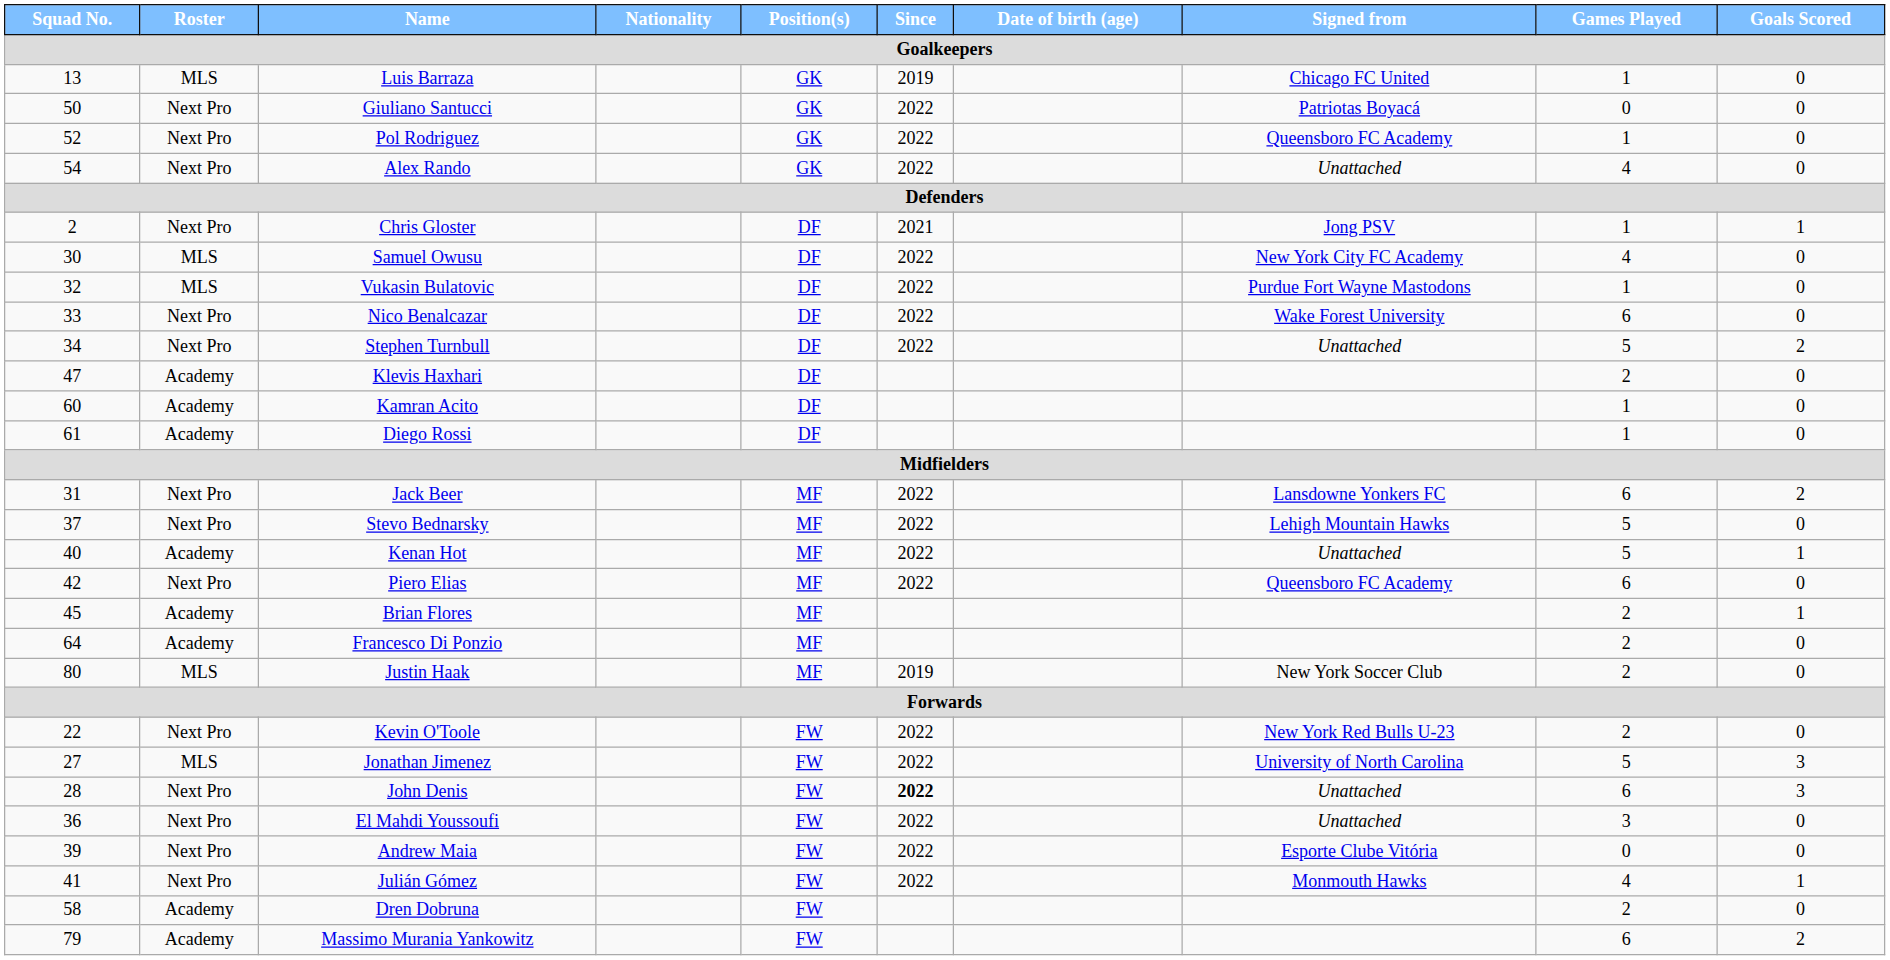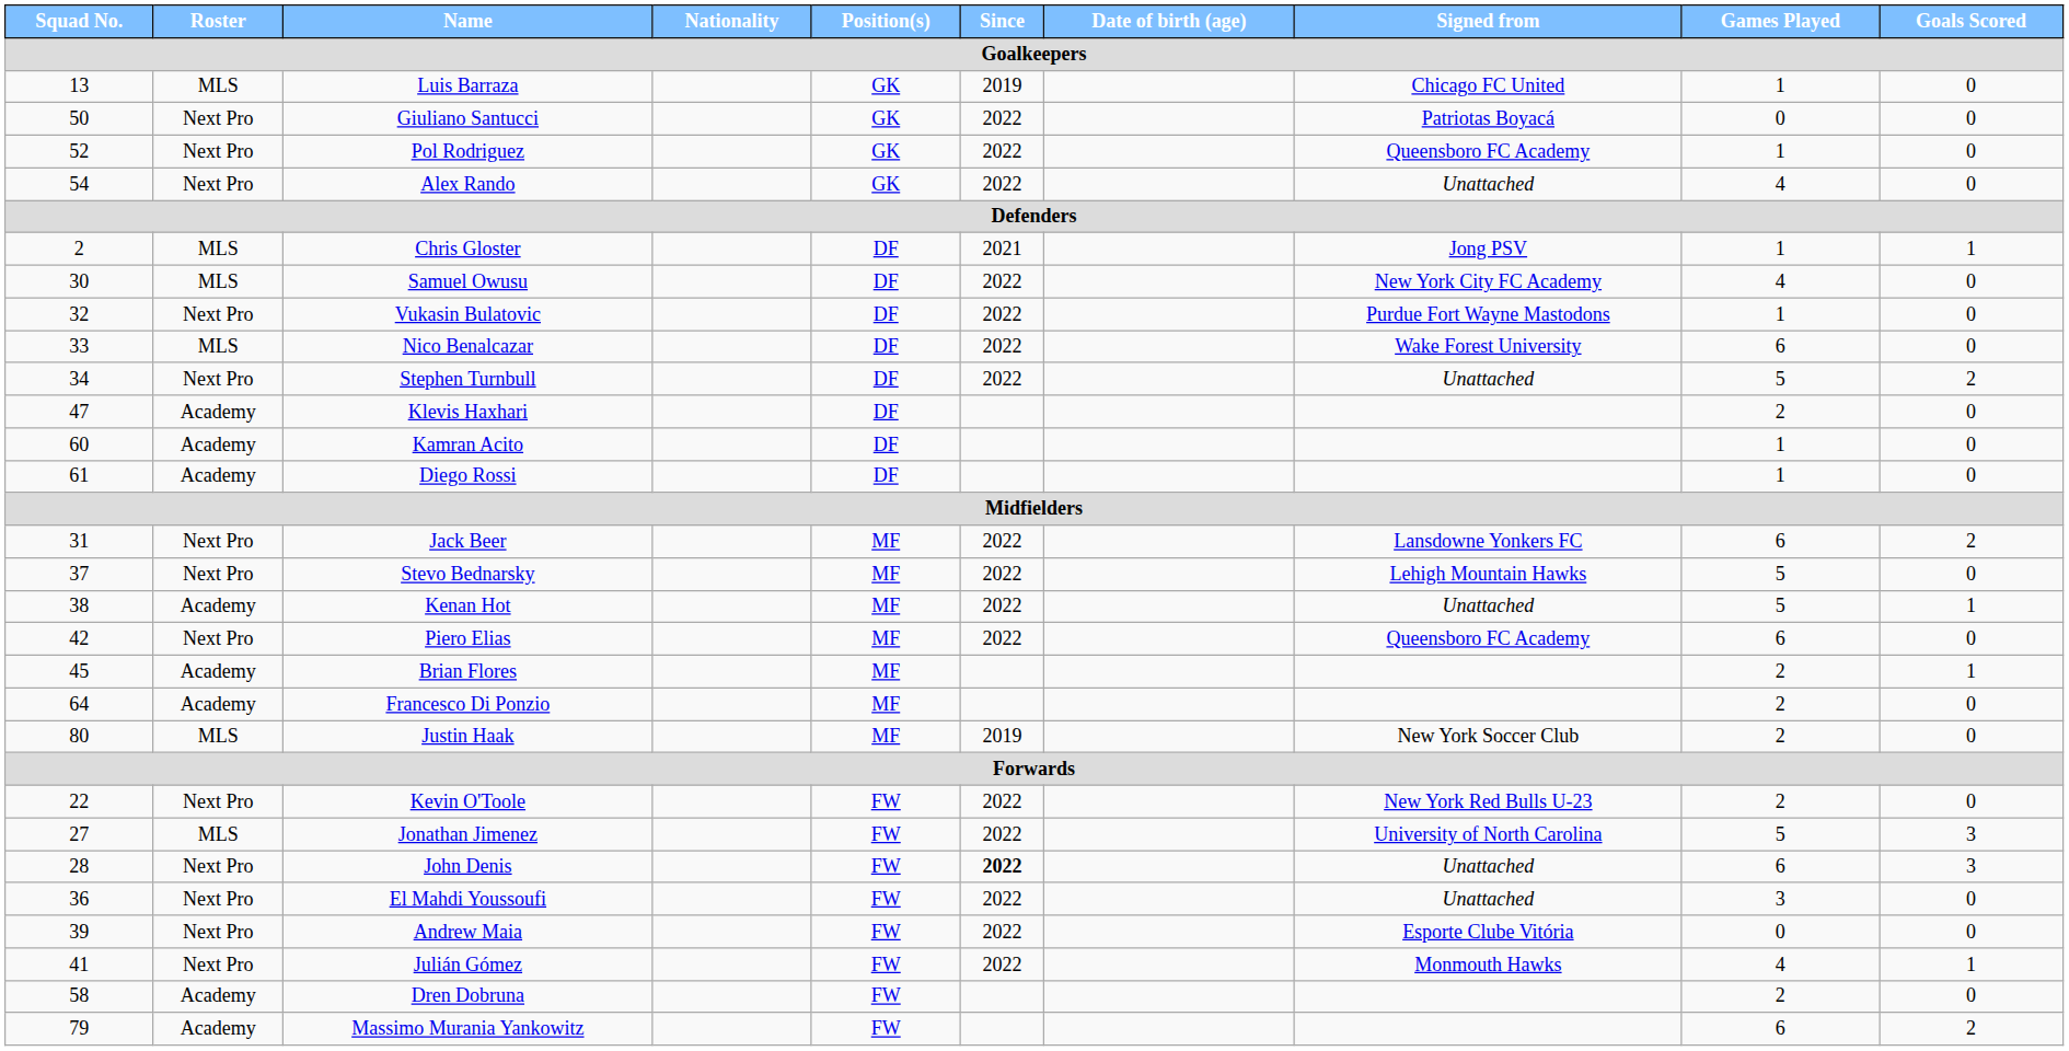 <table class="wikitable" style="text-align:center; font-size:90%; width:95%;">
 <tr>
 <th style="background:#7EBFFF; color:#fff;  border:1px solid #0e0e0e; text-align:center;">Squad No.</th>
 <th style="background:#7EBFFF; color:#fff;  border:1px solid #0e0e0e; text-align:center;">Roster</th>
 <th style="background:#7EBFFF; color:#fff;  border:1px solid #0e0e0e; text-align:center;">Name</th>
 <th style="background:#7EBFFF; color:#fff;  border:1px solid #0e0e0e; text-align:center;">Nationality</th>
 <th style="background:#7EBFFF; color:#fff;  border:1px solid #0e0e0e; text-align:center;">Position(s)</th>
 <th style="background:#7EBFFF; color:#fff;  border:1px solid #0e0e0e; text-align:center;">Since</th>
 <th style="background:#7EBFFF; color:#fff;  border:1px solid #0e0e0e; text-align:center;">Date of birth (age)</th>
 <th style="background:#7EBFFF; color:#fff;  border:1px solid #0e0e0e; text-align:center;">Signed from</th>
 <th style="background:#7EBFFF; color:#fff;  border:1px solid #0e0e0e; text-align:center;">Games Played</th>
 <th style="background:#7EBFFF; color:#fff;  border:1px solid #0e0e0e; text-align:center;">Goals Scored</th>
 </tr>
 <tr>
 <th colspan="10" style="background:#dcdcdc; text-align:center;">Goalkeepers</th>
 </tr>
 <tr>
 <td>13</td>
 <td>MLS</td>
 <td><a href='#'>Luis Barraza</a></td>
 <td></td>
 <td><a href='#'>GK</a></td>
 <td>2019</td>
 <td></td>
 <td><a href='#'>Chicago FC United</a></td>
 <td>1</td>
 <td>0</td>
 </tr>
 <tr>
 <td>50</td>
 <td>Next Pro</td>
 <td><a href='#'>Giuliano Santucci</a></td>
 <td></td>
 <td><a href='#'>GK</a></td>
 <td>2022</td>
 <td></td>
 <td><a href='#'>Patriotas Boyacá</a></td>
 <td>0</td>
 <td>0</td>
 </tr>
 <tr>
 <td>52</td>
 <td>Next Pro</td>
 <td><a href='#'>Pol Rodriguez</a></td>
 <td></td>
 <td><a href='#'>GK</a></td>
 <td>2022</td>
 <td></td>
 <td><a href='#'>Queensboro FC Academy</a></td>
 <td>1</td>
 <td>0</td>
 </tr>
 <tr>
 <td>54</td>
 <td>Next Pro</td>
 <td><a href='#'>Alex Rando</a></td>
 <td></td>
 <td><a href='#'>GK</a></td>
 <td>2022</td>
 <td></td>
 <td><em>Unattached</em></td>
 <td>4</td>
 <td>0</td>
 </tr>
 <tr>
 <th colspan="10" style="background:#dcdcdc; text-align:center;">Defenders</th>
 </tr>
 <tr>
 <td>2</td>
-<td>Next Pro</td>
+<td>MLS</td>
 <td><a href='#'>Chris Gloster</a></td>
 <td></td>
 <td><a href='#'>DF</a></td>
 <td>2021</td>
 <td></td>
 <td><a href='#'>Jong PSV</a></td>
 <td>1</td>
 <td>1</td>
 </tr>
 <tr>
 <td>30</td>
 <td>MLS</td>
 <td><a href='#'>Samuel Owusu</a></td>
 <td></td>
 <td><a href='#'>DF</a></td>
 <td>2022</td>
 <td></td>
 <td><a href='#'>New York City FC Academy</a></td>
 <td>4</td>
 <td>0</td>
 </tr>
 <tr>
 <td>32</td>
-<td>MLS</td>
+<td>Next Pro</td>
 <td><a href='#'>Vukasin Bulatovic</a></td>
 <td></td>
 <td><a href='#'>DF</a></td>
 <td>2022</td>
 <td></td>
 <td><a href='#'>Purdue Fort Wayne Mastodons</a></td>
 <td>1</td>
 <td>0</td>
 </tr>
 <tr>
 <td>33</td>
-<td>Next Pro</td>
+<td>MLS</td>
 <td><a href='#'>Nico Benalcazar</a></td>
 <td></td>
 <td><a href='#'>DF</a></td>
 <td>2022</td>
 <td></td>
 <td><a href='#'>Wake Forest University</a></td>
 <td>6</td>
 <td>0</td>
 </tr>
 <tr>
 <td>34</td>
 <td>Next Pro</td>
 <td><a href='#'>Stephen Turnbull</a></td>
 <td></td>
 <td><a href='#'>DF</a></td>
 <td>2022</td>
 <td></td>
 <td><em>Unattached</em></td>
 <td>5</td>
 <td>2</td>
 </tr>
 <tr>
 <td>47</td>
 <td>Academy</td>
 <td><a href='#'>Klevis Haxhari</a></td>
 <td></td>
 <td><a href='#'>DF</a></td>
 <td></td>
 <td></td>
 <td></td>
 <td>2</td>
 <td>0</td>
 </tr>
 <tr>
 <td>60</td>
 <td>Academy</td>
 <td><a href='#'>Kamran Acito</a></td>
 <td></td>
 <td><a href='#'>DF</a></td>
 <td></td>
 <td></td>
 <td></td>
 <td>1</td>
 <td>0</td>
 </tr>
 <tr>
 <td>61</td>
 <td>Academy</td>
 <td><a href='#'>Diego Rossi</a></td>
 <td></td>
 <td><a href='#'>DF</a></td>
 <td></td>
 <td></td>
 <td></td>
 <td>1</td>
 <td>0</td>
 </tr>
 <tr>
 <th colspan="10" style="background:#dcdcdc; text-align:center;">Midfielders</th>
 </tr>
 <tr>
 <td>31</td>
 <td>Next Pro</td>
 <td><a href='#'>Jack Beer</a></td>
 <td></td>
 <td><a href='#'>MF</a></td>
 <td>2022</td>
 <td></td>
 <td><a href='#'>Lansdowne Yonkers FC</a></td>
 <td>6</td>
 <td>2</td>
 </tr>
 <tr>
 <td>37</td>
 <td>Next Pro</td>
 <td><a href='#'>Stevo Bednarsky</a></td>
 <td></td>
 <td><a href='#'>MF</a></td>
 <td>2022</td>
 <td></td>
 <td><a href='#'>Lehigh Mountain Hawks</a></td>
 <td>5</td>
 <td>0</td>
 </tr>
 <tr>
-<td>40</td>
+<td>38</td>
 <td>Academy</td>
 <td><a href='#'>Kenan Hot</a></td>
 <td></td>
 <td><a href='#'>MF</a></td>
 <td>2022</td>
 <td></td>
 <td><em>Unattached</em></td>
 <td>5</td>
 <td>1</td>
 </tr>
 <tr>
 <td>42</td>
 <td>Next Pro</td>
 <td><a href='#'>Piero Elias</a></td>
 <td></td>
 <td><a href='#'>MF</a></td>
 <td>2022</td>
 <td></td>
 <td><a href='#'>Queensboro FC Academy</a></td>
 <td>6</td>
 <td>0</td>
 </tr>
 <tr>
 <td>45</td>
 <td>Academy</td>
 <td><a href='#'>Brian Flores</a></td>
 <td></td>
 <td><a href='#'>MF</a></td>
 <td></td>
 <td></td>
 <td></td>
 <td>2</td>
 <td>1</td>
 </tr>
 <tr>
 <td>64</td>
 <td>Academy</td>
 <td><a href='#'>Francesco Di Ponzio</a></td>
 <td></td>
 <td><a href='#'>MF</a></td>
 <td></td>
 <td></td>
 <td></td>
 <td>2</td>
 <td>0</td>
 </tr>
 <tr>
 <td>80</td>
 <td>MLS</td>
 <td><a href='#'>Justin Haak</a></td>
 <td></td>
 <td><a href='#'>MF</a></td>
 <td>2019</td>
 <td></td>
 <td>New York Soccer Club</td>
 <td>2</td>
 <td>0</td>
 </tr>
 <tr>
 <th colspan="10" style="background:#dcdcdc; text-align:center;">Forwards</th>
 </tr>
 <tr>
 <td>22</td>
 <td>Next Pro</td>
 <td><a href='#'>Kevin O'Toole</a></td>
 <td></td>
 <td><a href='#'>FW</a></td>
 <td>2022</td>
 <td></td>
 <td><a href='#'>New York Red Bulls U-23</a></td>
 <td>2</td>
 <td>0</td>
 </tr>
 <tr>
 <td>27</td>
 <td>MLS</td>
 <td><a href='#'>Jonathan Jimenez</a></td>
 <td></td>
 <td><a href='#'>FW</a></td>
 <td>2022</td>
 <td></td>
 <td><a href='#'>University of North Carolina</a></td>
 <td>5</td>
 <td>3</td>
 </tr>
 <tr>
 <td>28</td>
 <td>Next Pro</td>
 <td><a href='#'>John Denis</a></td>
 <td></td>
 <td><a href='#'>FW</a></td>
 <td><strong>2022</strong></td>
 <td></td>
 <td><em>Unattached</em></td>
 <td>6</td>
 <td>3</td>
 </tr>
 <tr>
 <td>36</td>
 <td>Next Pro</td>
 <td><a href='#'>El Mahdi Youssoufi</a></td>
 <td></td>
 <td><a href='#'>FW</a></td>
 <td>2022</td>
 <td></td>
 <td><em>Unattached</em></td>
 <td>3</td>
 <td>0</td>
 </tr>
 <tr>
 <td>39</td>
 <td>Next Pro</td>
 <td><a href='#'>Andrew Maia</a></td>
 <td></td>
 <td><a href='#'>FW</a></td>
 <td>2022</td>
 <td></td>
 <td><a href='#'>Esporte Clube Vitória</a></td>
 <td>0</td>
 <td>0</td>
 </tr>
 <tr>
 <td>41</td>
 <td>Next Pro</td>
 <td><a href='#'>Julián Gómez</a></td>
 <td></td>
 <td><a href='#'>FW</a></td>
 <td>2022</td>
 <td></td>
 <td><a href='#'>Monmouth Hawks</a></td>
 <td>4</td>
 <td>1</td>
 </tr>
 <tr>
 <td>58</td>
 <td>Academy</td>
 <td><a href='#'>Dren Dobruna</a></td>
 <td></td>
 <td><a href='#'>FW</a></td>
 <td></td>
 <td></td>
 <td></td>
 <td>2</td>
 <td>0</td>
 </tr>
 <tr>
 <td>79</td>
 <td>Academy</td>
 <td><a href='#'>Massimo Murania Yankowitz</a></td>
 <td></td>
 <td><a href='#'>FW</a></td>
 <td></td>
 <td></td>
 <td></td>
 <td>6</td>
 <td>2</td>
 </tr>
 </table>
